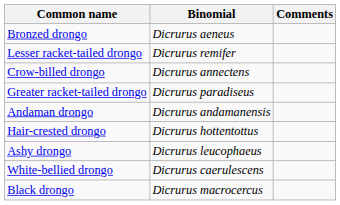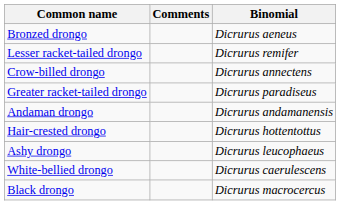 <table class="wikitable">
 <tr>
 <th>Common name</th>
+<th>Comments</th>
 <th>Binomial</th>
-<th>Comments</th>
 </tr>
 <tr>
 <td><a href='#'>Bronzed drongo</a></td>
+<td></td>
 <td><em>Dicrurus aeneus</em></td>
-<td></td>
 </tr>
 <tr>
 <td><a href='#'>Lesser racket-tailed drongo</a></td>
+<td></td>
 <td><em>Dicrurus remifer</em></td>
-<td></td>
 </tr>
 <tr>
 <td><a href='#'>Crow-billed drongo</a></td>
+<td></td>
 <td><em>Dicrurus annectens</em></td>
-<td></td>
 </tr>
 <tr>
 <td><a href='#'>Greater racket-tailed drongo</a></td>
+<td></td>
 <td><em>Dicrurus paradiseus</em></td>
-<td></td>
 </tr>
 <tr>
 <td><a href='#'>Andaman drongo</a></td>
+<td></td>
 <td><em>Dicrurus andamanensis</em></td>
-<td></td>
 </tr>
 <tr>
 <td><a href='#'>Hair-crested drongo</a></td>
+<td></td>
 <td><em>Dicrurus hottentottus</em></td>
-<td></td>
 </tr>
 <tr>
 <td><a href='#'>Ashy drongo</a></td>
+<td></td>
 <td><em>Dicrurus leucophaeus</em></td>
-<td></td>
 </tr>
 <tr>
 <td><a href='#'>White-bellied drongo</a></td>
+<td></td>
 <td><em>Dicrurus caerulescens</em></td>
-<td></td>
 </tr>
 <tr>
 <td><a href='#'>Black drongo</a></td>
+<td></td>
 <td><em>Dicrurus macrocercus</em></td>
-<td></td>
 </tr>
 </table>
